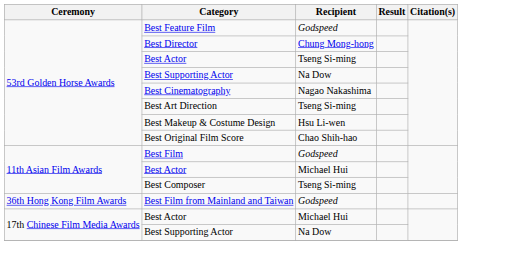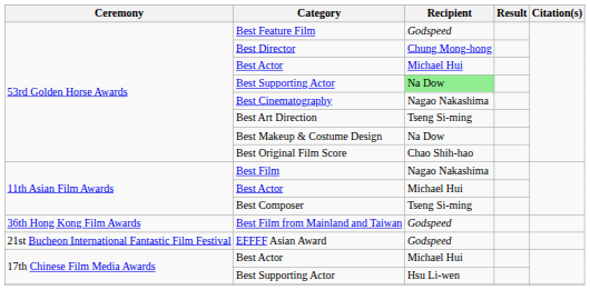 <table class="wikitable">
 <tr style="background:#ccc; text-align:center;">
 <th>Ceremony</th>
 <th>Category</th>
 <th>Recipient</th>
 <th>Result</th>
 <th>Citation(s)</th>
 </tr>
 <tr>
 <td rowspan=8><a href='#'>53rd Golden Horse Awards</a></td>
 <td><a href='#'>Best Feature Film</a></td>
 <td><em>Godspeed</em></td>
 <td></td>
 <td rowspan=8 style="text-align:center;"></td>
 </tr>
 <tr>
 <td><a href='#'>Best Director</a></td>
 <td><a href='#'>Chung Mong-hong</a></td>
 <td></td>
 </tr>
 <tr>
 <td><a href='#'>Best Actor</a></td>
-<td>Tseng Si-ming</td>
+<td><a href='#'>Michael Hui</a></td>
 <td></td>
 </tr>
 <tr>
 <td><a href='#'>Best Supporting Actor</a></td>
-<td>Na Dow</td>
+<td style="background: lightgreen;">Na Dow</td>
 <td></td>
 </tr>
 <tr>
 <td><a href='#'>Best Cinematography</a></td>
 <td>Nagao Nakashima</td>
 <td></td>
 </tr>
 <tr>
 <td>Best Art Direction</td>
 <td>Tseng Si-ming</td>
 <td></td>
 </tr>
 <tr>
 <td>Best Makeup & Costume Design</td>
-<td>Hsu Li-wen</td>
+<td>Na Dow</td>
 <td></td>
 </tr>
 <tr>
 <td>Best Original Film Score</td>
 <td>Chao Shih-hao</td>
 <td></td>
 </tr>
 <tr>
 <td rowspan=3><a href='#'>11th Asian Film Awards</a></td>
 <td><a href='#'>Best Film</a></td>
-<td><em>Godspeed</em></td>
+<td>Nagao Nakashima</td>
 <td></td>
 <td rowspan=3 style="text-align:center;"></td>
 </tr>
 <tr>
 <td><a href='#'>Best Actor</a></td>
 <td>Michael Hui</td>
 <td></td>
 </tr>
 <tr>
 <td>Best Composer</td>
 <td>Tseng Si-ming</td>
 <td></td>
 </tr>
 <tr>
 <td><a href='#'>36th Hong Kong Film Awards</a></td>
 <td><a href='#'>Best Film from Mainland and Taiwan</a></td>
 <td><em>Godspeed</em></td>
 <td></td>
 <td style="text-align:center;"></td>
 </tr>
 <tr>
+<td>21st <a href='#'>Bucheon International Fantastic Film Festival</a></td>
+<td><a href='#'>EFFFF</a> Asian Award</td>
+<td><em>Godspeed</em></td>
+<td></td>
+<td style="text-align:center;"></td>
+</tr>
+<tr>
 <td rowspan=2>17th <a href='#'>Chinese Film Media Awards</a></td>
 <td>Best Actor</td>
 <td>Michael Hui</td>
 <td></td>
 <td rowspan=2 style="text-align:center;"></td>
 </tr>
 <tr>
 <td>Best Supporting Actor</td>
-<td>Na Dow</td>
+<td>Hsu Li-wen</td>
 <td></td>
 </tr>
 <tr>
 </tr>
 </table>
